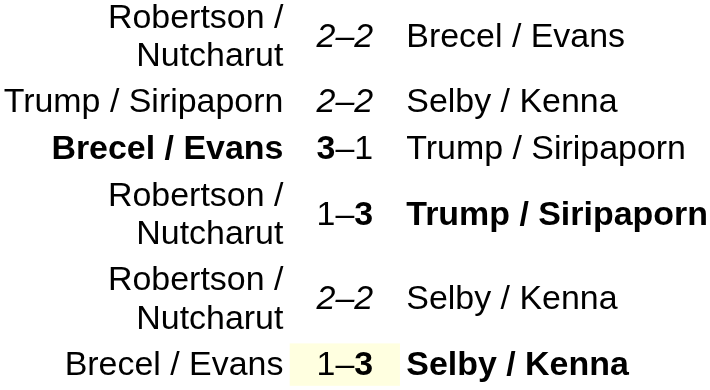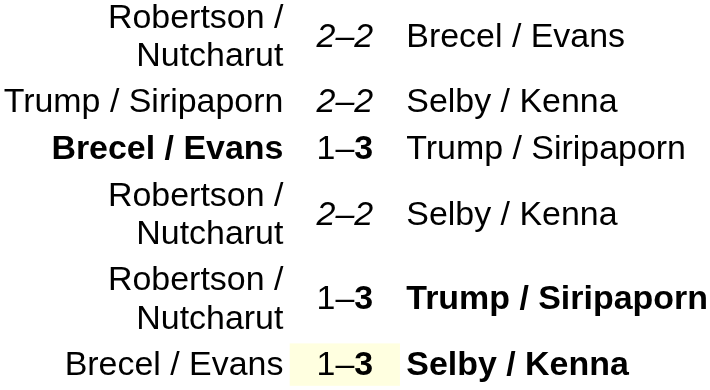 <table>
 <tr>
 <th width=150></th>
 <th width=50></th>
 <th width=150></th>
 </tr>
 <tr>
 <td style="text-align:right">Robertson / Nutcharut</td>
 <td style="text-align:center"><em>2–2</em></td>
 <td>Brecel / Evans</td>
 </tr>
 <tr>
 <td style="text-align:right">Trump / Siripaporn</td>
 <td style="text-align:center"><em>2–2</em></td>
 <td>Selby / Kenna</td>
 </tr>
 <tr>
 <td style="text-align:right"><strong>Brecel / Evans</strong></td>
-<td style="text-align:center"><strong>3</strong>–1</td>
+<td style="text-align:center">1–<strong>3</strong></td>
 <td>Trump / Siripaporn</td>
+</tr>
+<tr>
+<td style="text-align:right">Robertson / Nutcharut</td>
+<td style="text-align:center"><em>2–2</em></td>
+<td>Selby / Kenna</td>
 </tr>
 <tr>
 <td style="text-align:right">Robertson / Nutcharut</td>
 <td style="text-align:center">1–<strong>3</strong></td>
 <td><strong>Trump / Siripaporn</strong></td>
-</tr>
-<tr>
-<td style="text-align:right">Robertson / Nutcharut</td>
-<td style="text-align:center"><em>2–2</em></td>
-<td>Selby / Kenna</td>
 </tr>
 <tr>
 <td style="text-align:right">Brecel / Evans</td>
 <td style="background: lightyellow; text-align:center">1–<strong>3</strong></td>
 <td><strong>Selby / Kenna</strong></td>
 </tr>
 <tr>
 </tr>
 </table>
